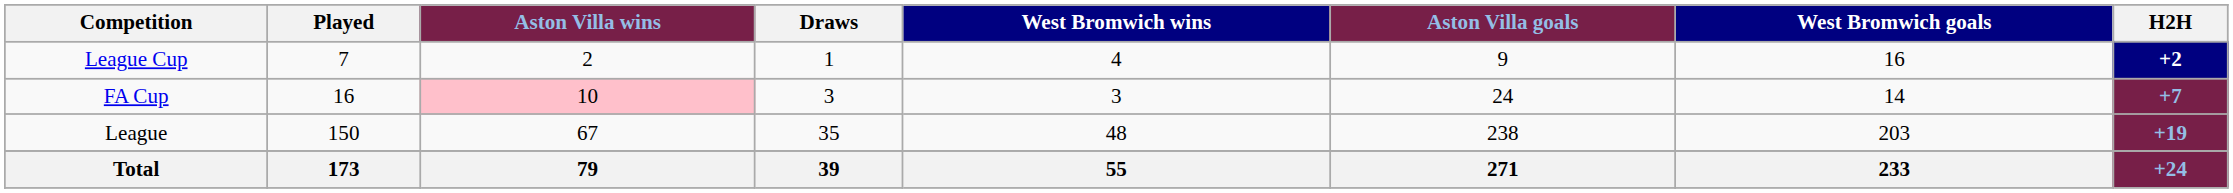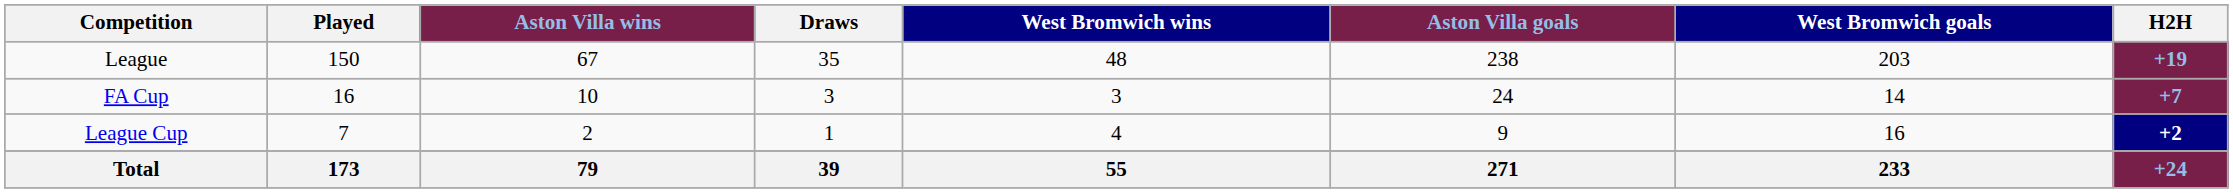 <table class="wikitable" style="text-align: center; width: 100%; font-size: 12px">
 <tr>
 <th>Competition</th>
 <th>Played</th>
 <th style="background:#771F48; color:#94BEE5">Aston Villa wins</th>
 <th>Draws</th>
 <th style="background:#000080; color:white">West Bromwich wins</th>
 <th style="background:#771F48; color:#94BEE5">Aston Villa goals</th>
 <th style="background:#000080; color:white">West Bromwich goals</th>
 <th>H2H</th>
 </tr>
 <tr>
+<td>League</td>
+<td>150</td>
+<td>67</td>
+<td>35</td>
+<td>48</td>
+<td>238</td>
+<td>203</td>
+<td style="background:#771F48; color:#94BEE5"><strong>+19</strong></td>
+</tr>
+<tr>
+<td><a href='#'>FA Cup</a></td>
+<td>16</td>
+<td>10</td>
+<td>3</td>
+<td>3</td>
+<td>24</td>
+<td>14</td>
+<td style="background:#771F48; color:#94BEE5"><strong>+7</strong></td>
+</tr>
+<tr>
 <td><a href='#'>League Cup</a></td>
 <td>7</td>
 <td>2</td>
 <td>1</td>
 <td>4</td>
 <td>9</td>
 <td>16</td>
 <td style="background:#000080; color:white"><strong>+2</strong></td>
-</tr>
-<tr>
-<td><a href='#'>FA Cup</a></td>
-<td>16</td>
-<td style="background: pink;">10</td>
-<td>3</td>
-<td>3</td>
-<td>24</td>
-<td>14</td>
-<td style="background:#771F48; color:#94BEE5"><strong>+7</strong></td>
-</tr>
-<tr>
-<td>League</td>
-<td>150</td>
-<td>67</td>
-<td>35</td>
-<td>48</td>
-<td>238</td>
-<td>203</td>
-<td style="background:#771F48; color:#94BEE5"><strong>+19</strong></td>
 </tr>
 <tr>
 </tr>
 <tr class="sortbottom">
 <th>Total</th>
 <th>173</th>
 <th>79</th>
 <th>39</th>
 <th>55</th>
 <th>271</th>
 <th>233</th>
 <th style="background:#771f48; color:#94bee5"><strong>+24</strong></th>
 </tr>
 </table>
